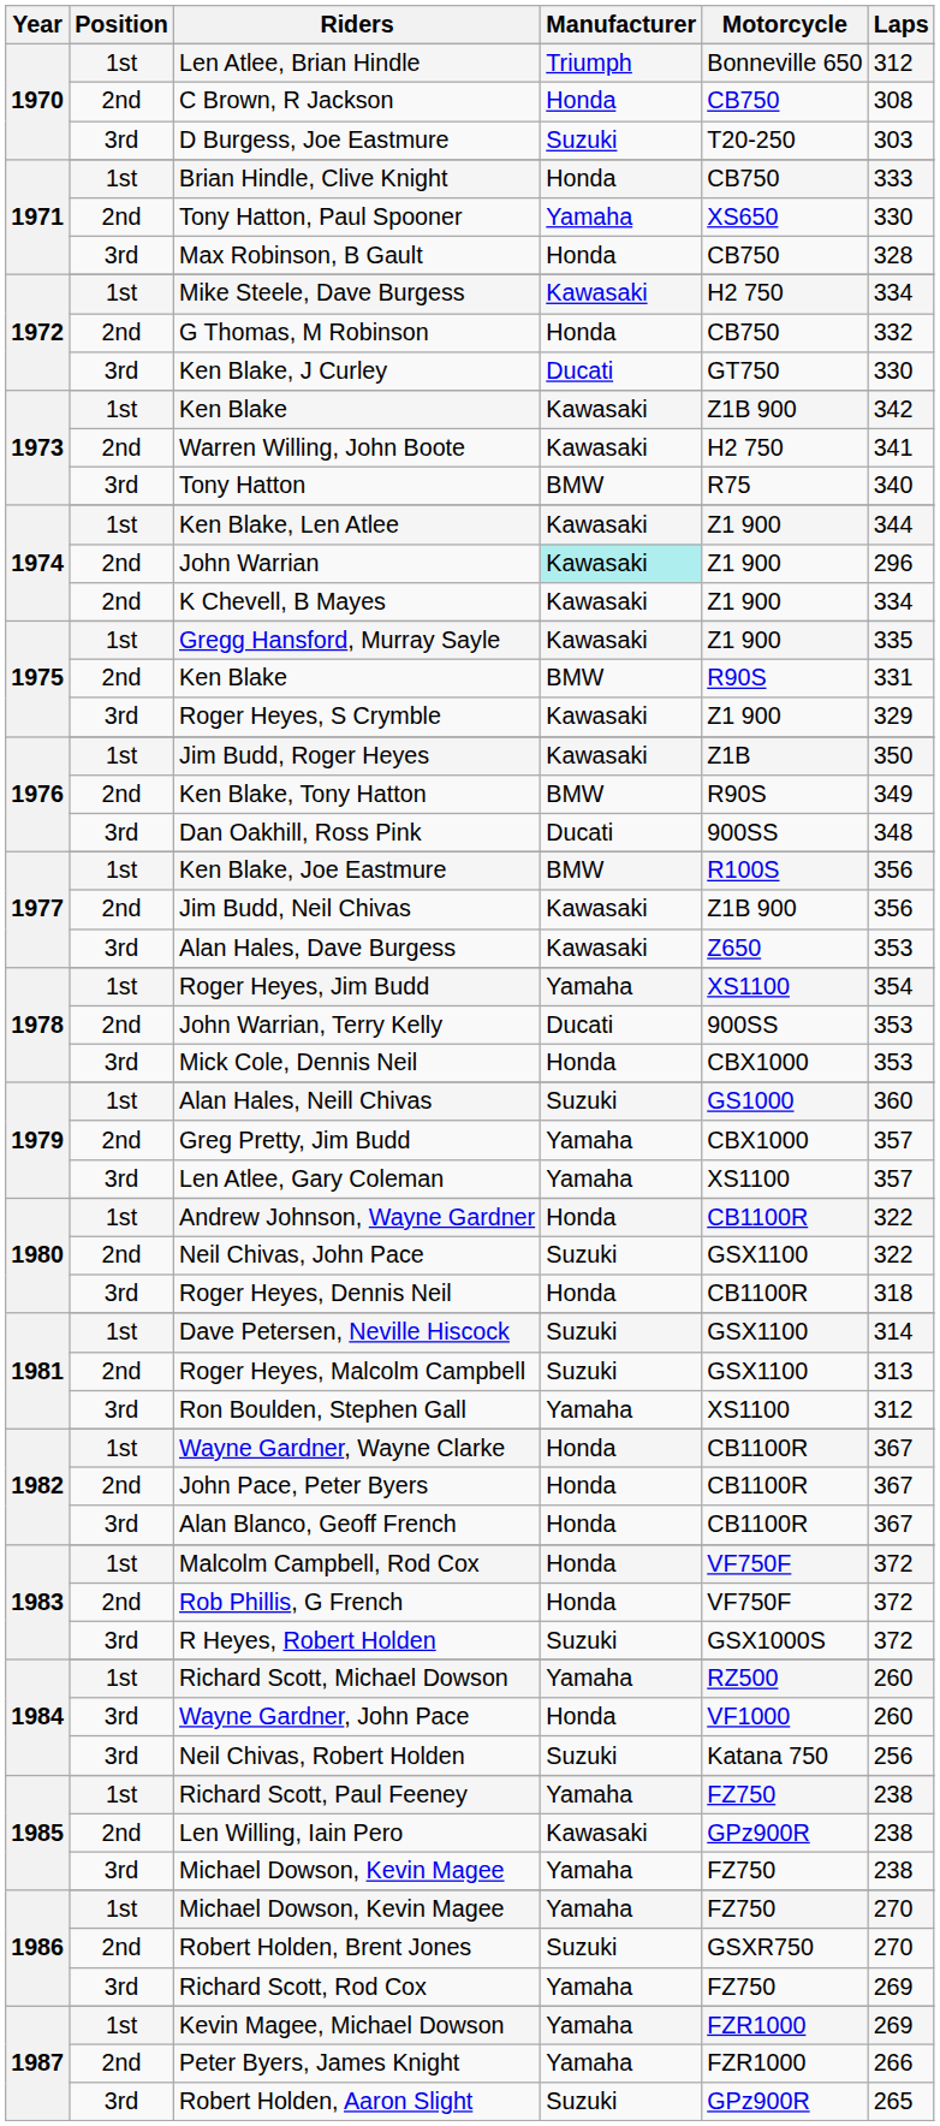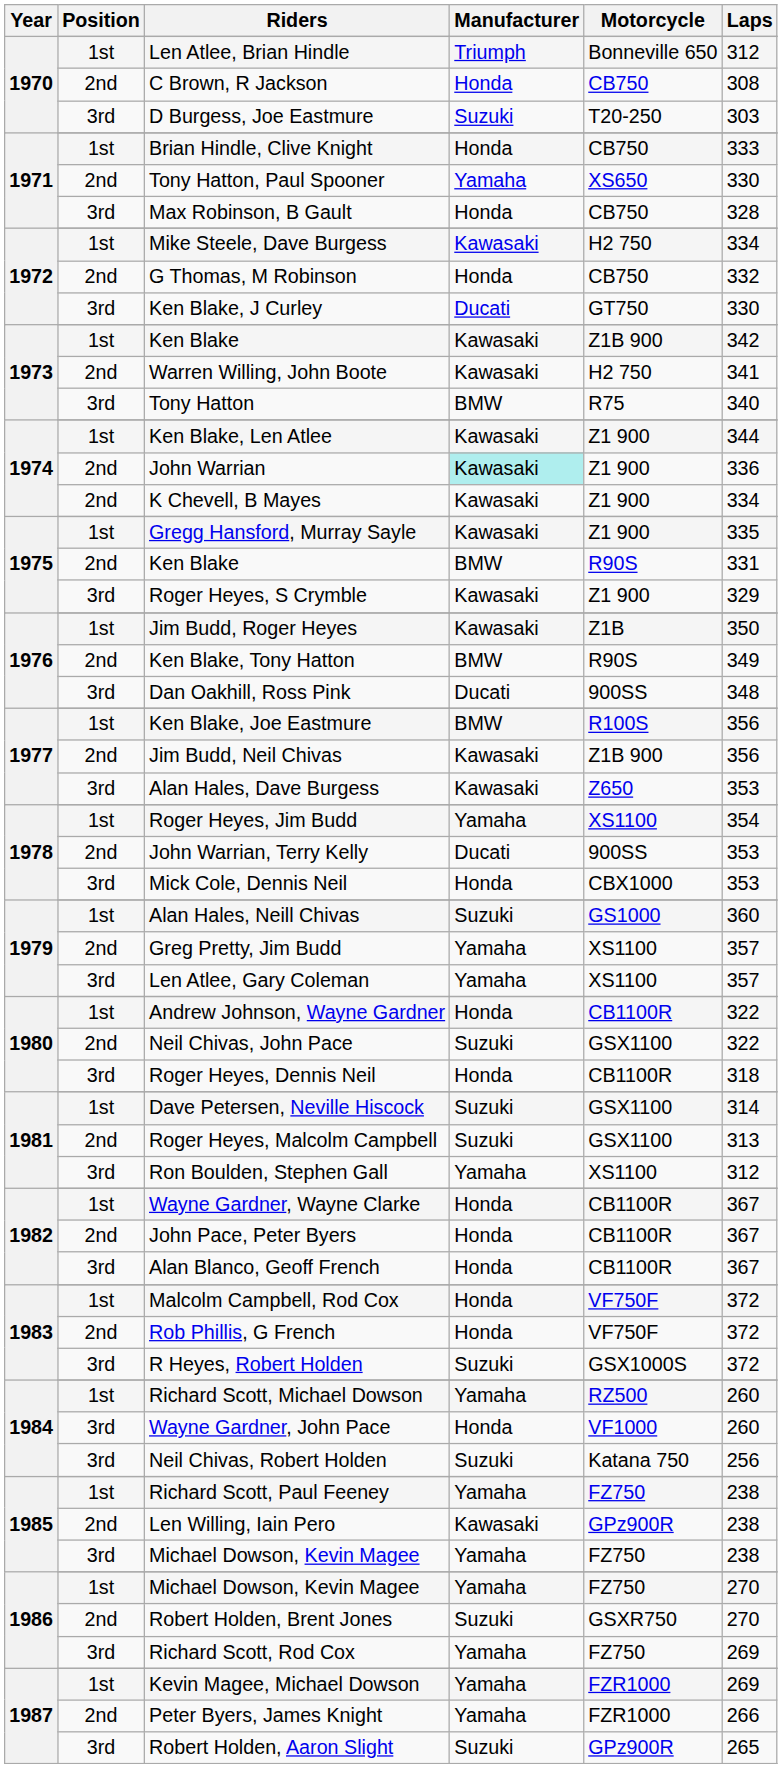 <table class="wikitable" style="font-size:97%;">
 <tr>
 <th>Year</th>
 <th>Position</th>
 <th>Riders</th>
 <th>Manufacturer</th>
 <th>Motorcycle</th>
 <th>Laps</th>
 </tr>
 <tr>
 <th rowspan=4>1970</th>
 </tr>
 <tr style="background:WhiteSmoke;">
 <td align=center>1st</td>
 <td>Len Atlee, Brian Hindle</td>
 <td><a href='#'>Triumph</a></td>
 <td>Bonneville 650</td>
 <td>312</td>
 </tr>
 <tr>
 <td align=center>2nd</td>
 <td>C Brown, R Jackson</td>
 <td><a href='#'>Honda</a></td>
 <td><a href='#'>CB750</a></td>
 <td>308</td>
 </tr>
 <tr>
 <td align=center>3rd</td>
 <td>D Burgess, Joe Eastmure</td>
 <td><a href='#'>Suzuki</a></td>
 <td>T20-250</td>
 <td>303</td>
 </tr>
 <tr>
 <th rowspan=4>1971</th>
 </tr>
 <tr style="background:WhiteSmoke;">
 <td align=center>1st</td>
 <td>Brian Hindle, Clive Knight</td>
 <td>Honda</td>
 <td>CB750</td>
 <td>333</td>
 </tr>
 <tr>
 <td align=center>2nd</td>
 <td>Tony Hatton, Paul Spooner</td>
 <td><a href='#'>Yamaha</a></td>
 <td><a href='#'>XS650</a></td>
 <td>330</td>
 </tr>
 <tr>
 <td align=center>3rd</td>
 <td>Max Robinson, B Gault</td>
 <td>Honda</td>
 <td>CB750</td>
 <td>328</td>
 </tr>
 <tr>
 <th rowspan=4>1972</th>
 </tr>
 <tr style="background:WhiteSmoke;">
 <td align=center>1st</td>
 <td>Mike Steele, Dave Burgess</td>
 <td><a href='#'>Kawasaki</a></td>
 <td>H2 750</td>
 <td>334</td>
 </tr>
 <tr>
 <td align=center>2nd</td>
 <td>G Thomas, M Robinson</td>
 <td>Honda</td>
 <td>CB750</td>
 <td>332</td>
 </tr>
 <tr>
 <td align=center>3rd</td>
 <td>Ken Blake, J Curley</td>
 <td><a href='#'>Ducati</a></td>
 <td>GT750</td>
 <td>330</td>
 </tr>
 <tr>
 <th rowspan=4>1973</th>
 </tr>
 <tr style="background:WhiteSmoke;">
 <td align=center>1st</td>
 <td>Ken Blake</td>
 <td>Kawasaki</td>
 <td>Z1B 900</td>
 <td>342</td>
 </tr>
 <tr>
 <td align=center>2nd</td>
 <td>Warren Willing, John Boote</td>
 <td>Kawasaki</td>
 <td>H2 750</td>
 <td>341</td>
 </tr>
 <tr>
 <td align=center>3rd</td>
 <td>Tony Hatton</td>
 <td>BMW</td>
 <td>R75</td>
 <td>340</td>
 </tr>
 <tr>
 <th rowspan=4>1974</th>
 </tr>
 <tr style="background:WhiteSmoke;">
 <td align=center>1st</td>
 <td>Ken Blake, Len Atlee</td>
 <td>Kawasaki</td>
 <td>Z1 900</td>
 <td>344</td>
 </tr>
 <tr>
 <td align=center>2nd</td>
 <td>John Warrian</td>
 <td style="background: paleturquoise;">Kawasaki</td>
 <td>Z1 900</td>
-<td>296</td>
+<td>336</td>
 </tr>
 <tr>
 <td align=center>2nd</td>
 <td>K Chevell, B Mayes</td>
 <td>Kawasaki</td>
 <td>Z1 900</td>
 <td>334</td>
 </tr>
 <tr>
 <th rowspan=4>1975</th>
 </tr>
 <tr style="background:WhiteSmoke;">
 <td align=center>1st</td>
 <td><a href='#'>Gregg Hansford</a>, Murray Sayle</td>
 <td>Kawasaki</td>
 <td>Z1 900</td>
 <td>335</td>
 </tr>
 <tr>
 <td align=center>2nd</td>
 <td>Ken Blake</td>
 <td>BMW</td>
 <td><a href='#'>R90S</a></td>
 <td>331</td>
 </tr>
 <tr>
 <td align=center>3rd</td>
 <td>Roger Heyes, S Crymble</td>
 <td>Kawasaki</td>
 <td>Z1 900</td>
 <td>329</td>
 </tr>
 <tr>
 <th rowspan=4>1976</th>
 </tr>
 <tr style="background:WhiteSmoke;">
 <td align=center>1st</td>
 <td>Jim Budd, Roger Heyes</td>
 <td>Kawasaki</td>
 <td>Z1B</td>
 <td>350</td>
 </tr>
 <tr>
 <td align=center>2nd</td>
 <td>Ken Blake, Tony Hatton</td>
 <td>BMW</td>
 <td>R90S</td>
 <td>349</td>
 </tr>
 <tr>
 <td align=center>3rd</td>
 <td>Dan Oakhill, Ross Pink</td>
 <td>Ducati</td>
 <td>900SS</td>
 <td>348</td>
 </tr>
 <tr>
 <th rowspan=4>1977</th>
 </tr>
 <tr style="background:WhiteSmoke;">
 <td align=center>1st</td>
 <td>Ken Blake, Joe Eastmure</td>
 <td>BMW</td>
 <td><a href='#'>R100S</a></td>
 <td>356</td>
 </tr>
 <tr>
 <td align=center>2nd</td>
 <td>Jim Budd, Neil Chivas</td>
 <td>Kawasaki</td>
 <td>Z1B 900</td>
 <td>356</td>
 </tr>
 <tr>
 <td align=center>3rd</td>
 <td>Alan Hales, Dave Burgess</td>
 <td>Kawasaki</td>
 <td><a href='#'>Z650</a></td>
 <td>353</td>
 </tr>
 <tr>
 <th rowspan=4>1978</th>
 </tr>
 <tr style="background:WhiteSmoke;">
 <td align=center>1st</td>
 <td>Roger Heyes, Jim Budd</td>
 <td>Yamaha</td>
 <td><a href='#'>XS1100</a></td>
 <td>354</td>
 </tr>
 <tr>
 <td align=center>2nd</td>
 <td>John Warrian, Terry Kelly</td>
 <td>Ducati</td>
 <td>900SS</td>
 <td>353</td>
 </tr>
 <tr>
 <td align=center>3rd</td>
 <td>Mick Cole, Dennis Neil</td>
 <td>Honda</td>
 <td>CBX1000</td>
 <td>353</td>
 </tr>
 <tr>
 <th rowspan=4>1979</th>
 </tr>
 <tr style="background:WhiteSmoke;">
 <td align=center>1st</td>
 <td>Alan Hales, Neill Chivas</td>
 <td>Suzuki</td>
 <td><a href='#'>GS1000</a></td>
 <td>360</td>
 </tr>
 <tr>
 <td align=center>2nd</td>
 <td>Greg Pretty, Jim Budd</td>
 <td>Yamaha</td>
-<td>CBX1000</td>
+<td>XS1100</td>
 <td>357</td>
 </tr>
 <tr>
 <td align=center>3rd</td>
 <td>Len Atlee, Gary Coleman</td>
 <td>Yamaha</td>
 <td>XS1100</td>
 <td>357</td>
 </tr>
 <tr>
 <th rowspan=4>1980</th>
 </tr>
 <tr style="background:WhiteSmoke;">
 <td align=center>1st</td>
 <td>Andrew Johnson, <a href='#'>Wayne Gardner</a></td>
 <td>Honda</td>
 <td><a href='#'>CB1100R</a></td>
 <td>322</td>
 </tr>
 <tr>
 <td align=center>2nd</td>
 <td>Neil Chivas, John Pace</td>
 <td>Suzuki</td>
 <td>GSX1100</td>
 <td>322</td>
 </tr>
 <tr>
 <td align=center>3rd</td>
 <td>Roger Heyes, Dennis Neil</td>
 <td>Honda</td>
 <td>CB1100R</td>
 <td>318</td>
 </tr>
 <tr>
 <th rowspan=4>1981</th>
 </tr>
 <tr style="background:WhiteSmoke;">
 <td align=center>1st</td>
 <td>Dave Petersen, <a href='#'>Neville Hiscock</a></td>
 <td>Suzuki</td>
 <td>GSX1100</td>
 <td>314</td>
 </tr>
 <tr>
 <td align=center>2nd</td>
 <td>Roger Heyes, Malcolm Campbell</td>
 <td>Suzuki</td>
 <td>GSX1100</td>
 <td>313</td>
 </tr>
 <tr>
 <td align=center>3rd</td>
 <td>Ron Boulden, Stephen Gall</td>
 <td>Yamaha</td>
 <td>XS1100</td>
 <td>312</td>
 </tr>
 <tr>
 <th rowspan=4>1982</th>
 </tr>
 <tr style="background:WhiteSmoke;">
 <td align=center>1st</td>
 <td><a href='#'>Wayne Gardner</a>, Wayne Clarke</td>
 <td>Honda</td>
 <td>CB1100R</td>
 <td>367</td>
 </tr>
 <tr>
 <td align=center>2nd</td>
 <td>John Pace, Peter Byers</td>
 <td>Honda</td>
 <td>CB1100R</td>
 <td>367</td>
 </tr>
 <tr>
 <td align=center>3rd</td>
 <td>Alan Blanco, Geoff French</td>
 <td>Honda</td>
 <td>CB1100R</td>
 <td>367</td>
 </tr>
 <tr>
 <th rowspan=4>1983</th>
 </tr>
 <tr style="background:WhiteSmoke;">
 <td align=center>1st</td>
 <td>Malcolm Campbell, Rod Cox</td>
 <td>Honda</td>
 <td><a href='#'>VF750F</a></td>
 <td>372</td>
 </tr>
 <tr>
 <td align=center>2nd</td>
 <td><a href='#'>Rob Phillis</a>, G French</td>
 <td>Honda</td>
 <td>VF750F</td>
 <td>372</td>
 </tr>
 <tr>
 <td align=center>3rd</td>
 <td>R Heyes, <a href='#'>Robert Holden</a></td>
 <td>Suzuki</td>
 <td>GSX1000S</td>
 <td>372</td>
 </tr>
 <tr>
 <th rowspan=4>1984</th>
 </tr>
 <tr style="background:WhiteSmoke;">
 <td align=center>1st</td>
 <td>Richard Scott, Michael Dowson</td>
 <td>Yamaha</td>
 <td><a href='#'>RZ500</a></td>
 <td>260</td>
 </tr>
 <tr>
 <td align=center>3rd</td>
 <td><a href='#'>Wayne Gardner</a>, John Pace</td>
 <td>Honda</td>
 <td><a href='#'>VF1000</a></td>
 <td>260</td>
 </tr>
 <tr>
 <td align=center>3rd</td>
 <td>Neil Chivas, Robert Holden</td>
 <td>Suzuki</td>
 <td>Katana 750</td>
 <td>256</td>
 </tr>
 <tr>
 <th rowspan=4>1985</th>
 </tr>
 <tr style="background:WhiteSmoke;">
 <td align=center>1st</td>
 <td>Richard Scott, Paul Feeney</td>
 <td>Yamaha</td>
 <td><a href='#'>FZ750</a></td>
 <td>238</td>
 </tr>
 <tr>
 <td align=center>2nd</td>
 <td>Len Willing, Iain Pero</td>
 <td>Kawasaki</td>
 <td><a href='#'>GPz900R</a></td>
 <td>238</td>
 </tr>
 <tr>
 <td align=center>3rd</td>
 <td>Michael Dowson, <a href='#'>Kevin Magee</a></td>
 <td>Yamaha</td>
 <td>FZ750</td>
 <td>238</td>
 </tr>
 <tr>
 <th rowspan=4>1986</th>
 </tr>
 <tr style="background:WhiteSmoke;">
 <td align=center>1st</td>
 <td>Michael Dowson, Kevin Magee</td>
 <td>Yamaha</td>
 <td>FZ750</td>
 <td>270</td>
 </tr>
 <tr>
 <td align=center>2nd</td>
 <td>Robert Holden, Brent Jones</td>
 <td>Suzuki</td>
 <td>GSXR750</td>
 <td>270</td>
 </tr>
 <tr>
 <td align=center>3rd</td>
 <td>Richard Scott, Rod Cox</td>
 <td>Yamaha</td>
 <td>FZ750</td>
 <td>269</td>
 </tr>
 <tr>
 <th rowspan=4>1987</th>
 </tr>
 <tr style="background:WhiteSmoke;">
 <td align=center>1st</td>
 <td>Kevin Magee, Michael Dowson</td>
 <td>Yamaha</td>
 <td><a href='#'>FZR1000</a></td>
 <td>269</td>
 </tr>
 <tr>
 <td align=center>2nd</td>
 <td>Peter Byers, James Knight</td>
 <td>Yamaha</td>
 <td>FZR1000</td>
 <td>266</td>
 </tr>
 <tr>
 <td align=center>3rd</td>
 <td>Robert Holden, <a href='#'>Aaron Slight</a></td>
 <td>Suzuki</td>
 <td><a href='#'>GPz900R</a></td>
 <td>265</td>
 </tr>
 <tr>
 </tr>
 </table>
